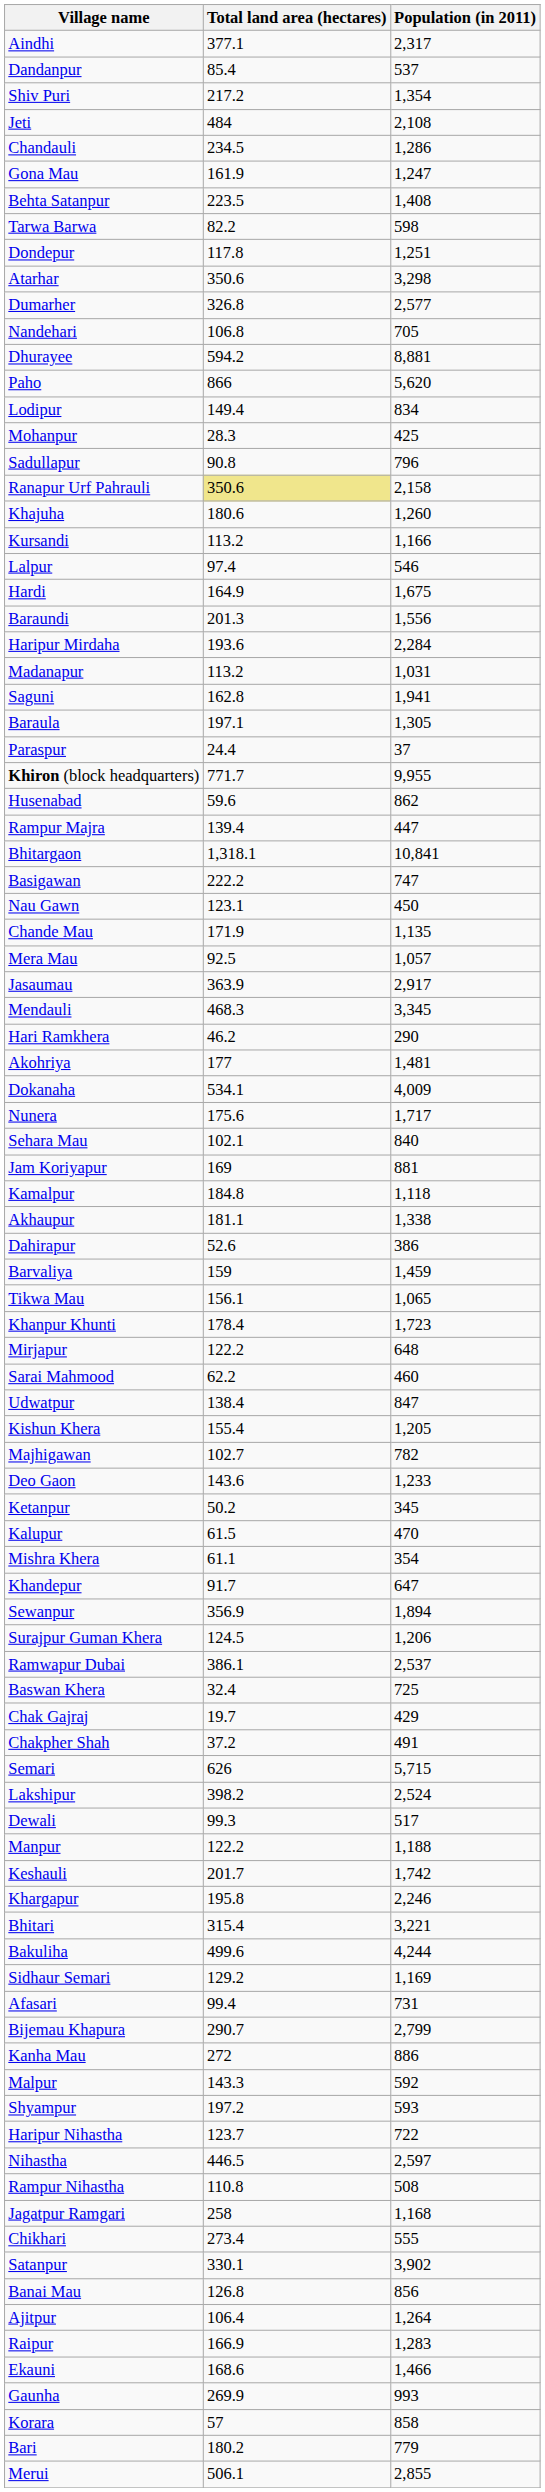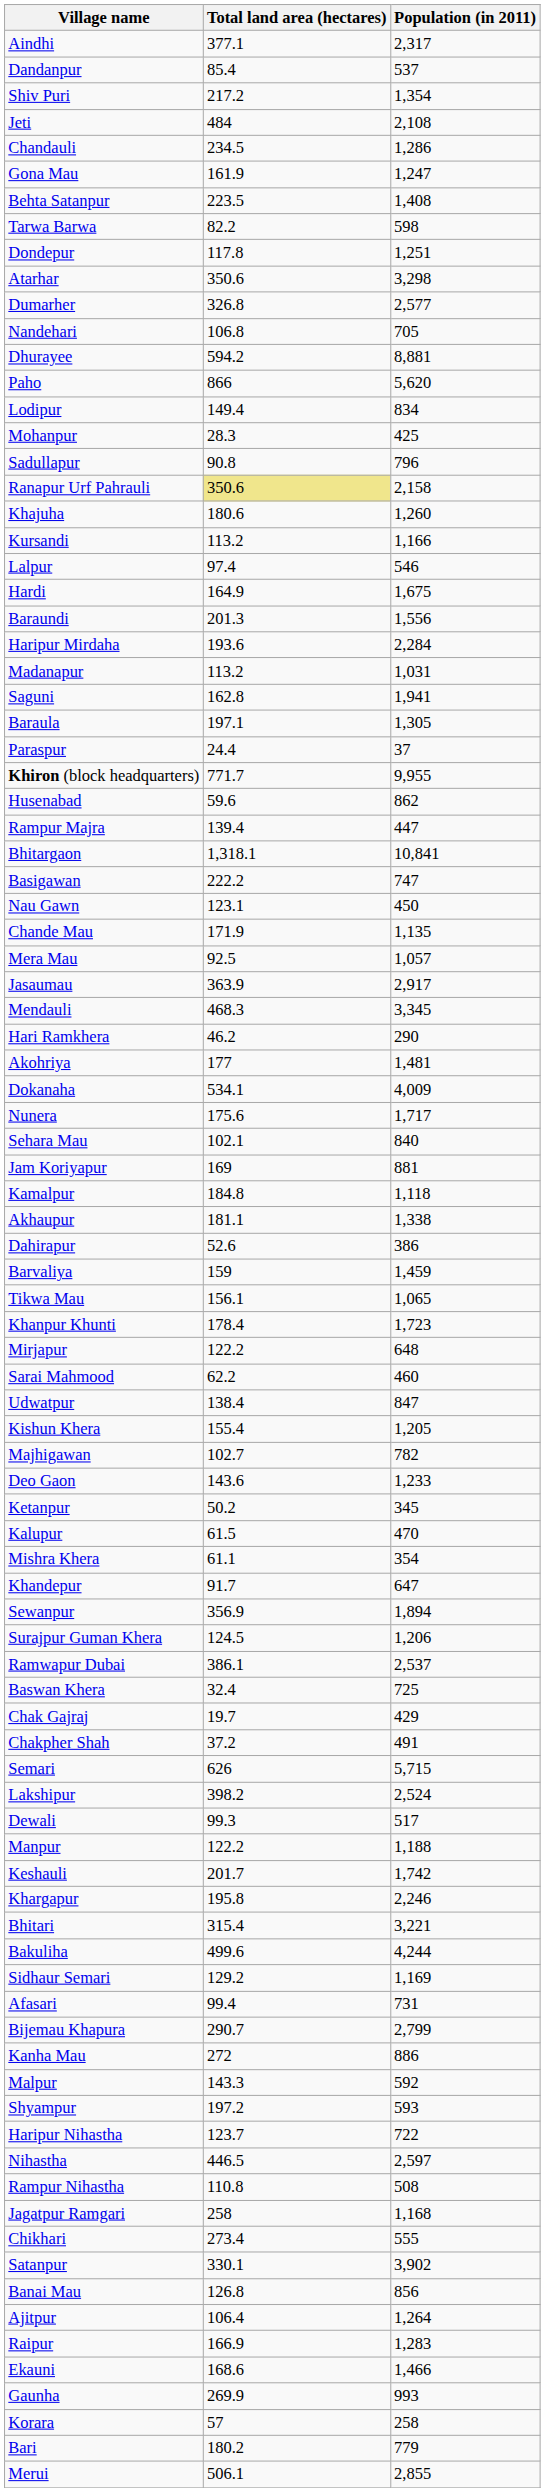 <table class="wikitable sortable">
 <tr>
 <th>Village name</th>
 <th>Total land area (hectares)</th>
 <th>Population (in 2011)</th>
 </tr>
 <tr>
 <td><a href='#'>Aindhi</a></td>
 <td>377.1</td>
 <td>2,317</td>
 </tr>
 <tr>
 <td><a href='#'>Dandanpur</a></td>
 <td>85.4</td>
 <td>537</td>
 </tr>
 <tr>
 <td><a href='#'>Shiv Puri</a></td>
 <td>217.2</td>
 <td>1,354</td>
 </tr>
 <tr>
 <td><a href='#'>Jeti</a></td>
 <td>484</td>
 <td>2,108</td>
 </tr>
 <tr>
 <td><a href='#'>Chandauli</a></td>
 <td>234.5</td>
 <td>1,286</td>
 </tr>
 <tr>
 <td><a href='#'>Gona Mau</a></td>
 <td>161.9</td>
 <td>1,247</td>
 </tr>
 <tr>
 <td><a href='#'>Behta Satanpur</a></td>
 <td>223.5</td>
 <td>1,408</td>
 </tr>
 <tr>
 <td><a href='#'>Tarwa Barwa</a></td>
 <td>82.2</td>
 <td>598</td>
 </tr>
 <tr>
 <td><a href='#'>Dondepur</a></td>
 <td>117.8</td>
 <td>1,251</td>
 </tr>
 <tr>
 <td><a href='#'>Atarhar</a></td>
 <td>350.6</td>
 <td>3,298</td>
 </tr>
 <tr>
 <td><a href='#'>Dumarher</a></td>
 <td>326.8</td>
 <td>2,577</td>
 </tr>
 <tr>
 <td><a href='#'>Nandehari</a></td>
 <td>106.8</td>
 <td>705</td>
 </tr>
 <tr>
 <td><a href='#'>Dhurayee</a></td>
 <td>594.2</td>
 <td>8,881</td>
 </tr>
 <tr>
 <td><a href='#'>Paho</a></td>
 <td>866</td>
 <td>5,620</td>
 </tr>
 <tr>
 <td><a href='#'>Lodipur</a></td>
 <td>149.4</td>
 <td>834</td>
 </tr>
 <tr>
 <td><a href='#'>Mohanpur</a></td>
 <td>28.3</td>
 <td>425</td>
 </tr>
 <tr>
 <td><a href='#'>Sadullapur</a></td>
 <td>90.8</td>
 <td>796</td>
 </tr>
 <tr>
 <td><a href='#'>Ranapur Urf Pahrauli</a></td>
 <td style="background: khaki;">350.6</td>
 <td>2,158</td>
 </tr>
 <tr>
 <td><a href='#'>Khajuha</a></td>
 <td>180.6</td>
 <td>1,260</td>
 </tr>
 <tr>
 <td><a href='#'>Kursandi</a></td>
 <td>113.2</td>
 <td>1,166</td>
 </tr>
 <tr>
 <td><a href='#'>Lalpur</a></td>
 <td>97.4</td>
 <td>546</td>
 </tr>
 <tr>
 <td><a href='#'>Hardi</a></td>
 <td>164.9</td>
 <td>1,675</td>
 </tr>
 <tr>
 <td><a href='#'>Baraundi</a></td>
 <td>201.3</td>
 <td>1,556</td>
 </tr>
 <tr>
 <td><a href='#'>Haripur Mirdaha</a></td>
 <td>193.6</td>
 <td>2,284</td>
 </tr>
 <tr>
 <td><a href='#'>Madanapur</a></td>
 <td>113.2</td>
 <td>1,031</td>
 </tr>
 <tr>
 <td><a href='#'>Saguni</a></td>
 <td>162.8</td>
 <td>1,941</td>
 </tr>
 <tr>
 <td><a href='#'>Baraula</a></td>
 <td>197.1</td>
 <td>1,305</td>
 </tr>
 <tr>
 <td><a href='#'>Paraspur</a></td>
 <td>24.4</td>
 <td>37</td>
 </tr>
 <tr>
 <td><strong>Khiron</strong> (block headquarters)</td>
 <td>771.7</td>
 <td>9,955</td>
 </tr>
 <tr>
 <td><a href='#'>Husenabad</a></td>
 <td>59.6</td>
 <td>862</td>
 </tr>
 <tr>
 <td><a href='#'>Rampur Majra</a></td>
 <td>139.4</td>
 <td>447</td>
 </tr>
 <tr>
 <td><a href='#'>Bhitargaon</a></td>
 <td>1,318.1</td>
 <td>10,841</td>
 </tr>
 <tr>
 <td><a href='#'>Basigawan</a></td>
 <td>222.2</td>
 <td>747</td>
 </tr>
 <tr>
 <td><a href='#'>Nau Gawn</a></td>
 <td>123.1</td>
 <td>450</td>
 </tr>
 <tr>
 <td><a href='#'>Chande Mau</a></td>
 <td>171.9</td>
 <td>1,135</td>
 </tr>
 <tr>
 <td><a href='#'>Mera Mau</a></td>
 <td>92.5</td>
 <td>1,057</td>
 </tr>
 <tr>
 <td><a href='#'>Jasaumau</a></td>
 <td>363.9</td>
 <td>2,917</td>
 </tr>
 <tr>
 <td><a href='#'>Mendauli</a></td>
 <td>468.3</td>
 <td>3,345</td>
 </tr>
 <tr>
 <td><a href='#'>Hari Ramkhera</a></td>
 <td>46.2</td>
 <td>290</td>
 </tr>
 <tr>
 <td><a href='#'>Akohriya</a></td>
 <td>177</td>
 <td>1,481</td>
 </tr>
 <tr>
 <td><a href='#'>Dokanaha</a></td>
 <td>534.1</td>
 <td>4,009</td>
 </tr>
 <tr>
 <td><a href='#'>Nunera</a></td>
 <td>175.6</td>
 <td>1,717</td>
 </tr>
 <tr>
 <td><a href='#'>Sehara Mau</a></td>
 <td>102.1</td>
 <td>840</td>
 </tr>
 <tr>
 <td><a href='#'>Jam Koriyapur</a></td>
 <td>169</td>
 <td>881</td>
 </tr>
 <tr>
 <td><a href='#'>Kamalpur</a></td>
 <td>184.8</td>
 <td>1,118</td>
 </tr>
 <tr>
 <td><a href='#'>Akhaupur</a></td>
 <td>181.1</td>
 <td>1,338</td>
 </tr>
 <tr>
 <td><a href='#'>Dahirapur</a></td>
 <td>52.6</td>
 <td>386</td>
 </tr>
 <tr>
 <td><a href='#'>Barvaliya</a></td>
 <td>159</td>
 <td>1,459</td>
 </tr>
 <tr>
 <td><a href='#'>Tikwa Mau</a></td>
 <td>156.1</td>
 <td>1,065</td>
 </tr>
 <tr>
 <td><a href='#'>Khanpur Khunti</a></td>
 <td>178.4</td>
 <td>1,723</td>
 </tr>
 <tr>
 <td><a href='#'>Mirjapur</a></td>
 <td>122.2</td>
 <td>648</td>
 </tr>
 <tr>
 <td><a href='#'>Sarai Mahmood</a></td>
 <td>62.2</td>
 <td>460</td>
 </tr>
 <tr>
 <td><a href='#'>Udwatpur</a></td>
 <td>138.4</td>
 <td>847</td>
 </tr>
 <tr>
 <td><a href='#'>Kishun Khera</a></td>
 <td>155.4</td>
 <td>1,205</td>
 </tr>
 <tr>
 <td><a href='#'>Majhigawan</a></td>
 <td>102.7</td>
 <td>782</td>
 </tr>
 <tr>
 <td><a href='#'>Deo Gaon</a></td>
 <td>143.6</td>
 <td>1,233</td>
 </tr>
 <tr>
 <td><a href='#'>Ketanpur</a></td>
 <td>50.2</td>
 <td>345</td>
 </tr>
 <tr>
 <td><a href='#'>Kalupur</a></td>
 <td>61.5</td>
 <td>470</td>
 </tr>
 <tr>
 <td><a href='#'>Mishra Khera</a></td>
 <td>61.1</td>
 <td>354</td>
 </tr>
 <tr>
 <td><a href='#'>Khandepur</a></td>
 <td>91.7</td>
 <td>647</td>
 </tr>
 <tr>
 <td><a href='#'>Sewanpur</a></td>
 <td>356.9</td>
 <td>1,894</td>
 </tr>
 <tr>
 <td><a href='#'>Surajpur Guman Khera</a></td>
 <td>124.5</td>
 <td>1,206</td>
 </tr>
 <tr>
 <td><a href='#'>Ramwapur Dubai</a></td>
 <td>386.1</td>
 <td>2,537</td>
 </tr>
 <tr>
 <td><a href='#'>Baswan Khera</a></td>
 <td>32.4</td>
 <td>725</td>
 </tr>
 <tr>
 <td><a href='#'>Chak Gajraj</a></td>
 <td>19.7</td>
 <td>429</td>
 </tr>
 <tr>
 <td><a href='#'>Chakpher Shah</a></td>
 <td>37.2</td>
 <td>491</td>
 </tr>
 <tr>
 <td><a href='#'>Semari</a></td>
 <td>626</td>
 <td>5,715</td>
 </tr>
 <tr>
 <td><a href='#'>Lakshipur</a></td>
 <td>398.2</td>
 <td>2,524</td>
 </tr>
 <tr>
 <td><a href='#'>Dewali</a></td>
 <td>99.3</td>
 <td>517</td>
 </tr>
 <tr>
 <td><a href='#'>Manpur</a></td>
 <td>122.2</td>
 <td>1,188</td>
 </tr>
 <tr>
 <td><a href='#'>Keshauli</a></td>
 <td>201.7</td>
 <td>1,742</td>
 </tr>
 <tr>
 <td><a href='#'>Khargapur</a></td>
 <td>195.8</td>
 <td>2,246</td>
 </tr>
 <tr>
 <td><a href='#'>Bhitari</a></td>
 <td>315.4</td>
 <td>3,221</td>
 </tr>
 <tr>
 <td><a href='#'>Bakuliha</a></td>
 <td>499.6</td>
 <td>4,244</td>
 </tr>
 <tr>
 <td><a href='#'>Sidhaur Semari</a></td>
 <td>129.2</td>
 <td>1,169</td>
 </tr>
 <tr>
 <td><a href='#'>Afasari</a></td>
 <td>99.4</td>
 <td>731</td>
 </tr>
 <tr>
 <td><a href='#'>Bijemau Khapura</a></td>
 <td>290.7</td>
 <td>2,799</td>
 </tr>
 <tr>
 <td><a href='#'>Kanha Mau</a></td>
 <td>272</td>
 <td>886</td>
 </tr>
 <tr>
 <td><a href='#'>Malpur</a></td>
 <td>143.3</td>
 <td>592</td>
 </tr>
 <tr>
 <td><a href='#'>Shyampur</a></td>
 <td>197.2</td>
 <td>593</td>
 </tr>
 <tr>
 <td><a href='#'>Haripur Nihastha</a></td>
 <td>123.7</td>
 <td>722</td>
 </tr>
 <tr>
 <td><a href='#'>Nihastha</a></td>
 <td>446.5</td>
 <td>2,597</td>
 </tr>
 <tr>
 <td><a href='#'>Rampur Nihastha</a></td>
 <td>110.8</td>
 <td>508</td>
 </tr>
 <tr>
 <td><a href='#'>Jagatpur Ramgari</a></td>
 <td>258</td>
 <td>1,168</td>
 </tr>
 <tr>
 <td><a href='#'>Chikhari</a></td>
 <td>273.4</td>
 <td>555</td>
 </tr>
 <tr>
 <td><a href='#'>Satanpur</a></td>
 <td>330.1</td>
 <td>3,902</td>
 </tr>
 <tr>
 <td><a href='#'>Banai Mau</a></td>
 <td>126.8</td>
 <td>856</td>
 </tr>
 <tr>
 <td><a href='#'>Ajitpur</a></td>
 <td>106.4</td>
 <td>1,264</td>
 </tr>
 <tr>
 <td><a href='#'>Raipur</a></td>
 <td>166.9</td>
 <td>1,283</td>
 </tr>
 <tr>
 <td><a href='#'>Ekauni</a></td>
 <td>168.6</td>
 <td>1,466</td>
 </tr>
 <tr>
 <td><a href='#'>Gaunha</a></td>
 <td>269.9</td>
 <td>993</td>
 </tr>
 <tr>
 <td><a href='#'>Korara</a></td>
 <td>57</td>
-<td>858</td>
+<td>258</td>
 </tr>
 <tr>
 <td><a href='#'>Bari</a></td>
 <td>180.2</td>
 <td>779</td>
 </tr>
 <tr>
 <td><a href='#'>Merui</a></td>
 <td>506.1</td>
 <td>2,855</td>
 </tr>
 </table>
